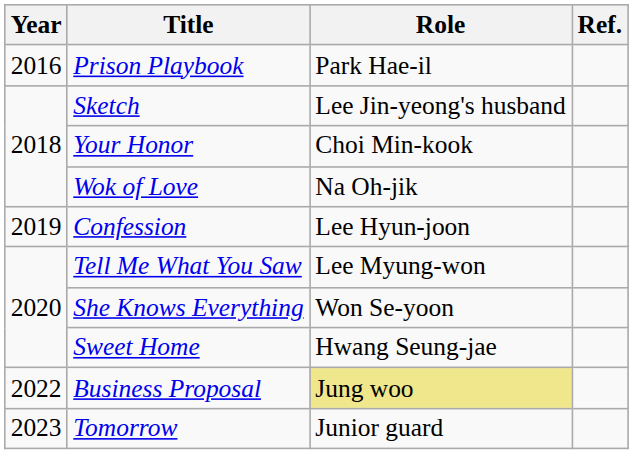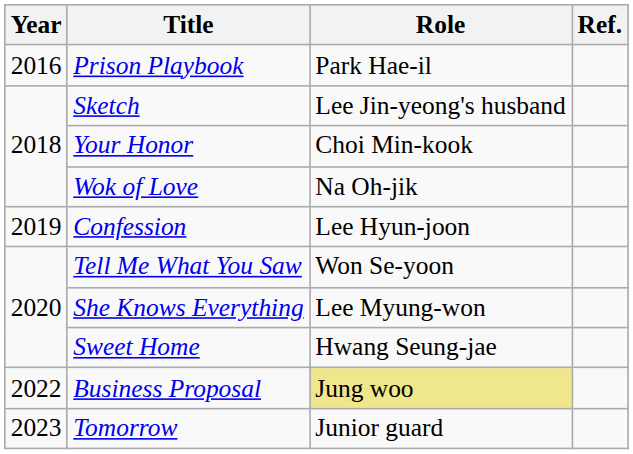 <table class="wikitable">
 <tr>
 <th>Year</th>
 <th>Title</th>
 <th>Role</th>
 <th>Ref.</th>
 </tr>
 <tr>
 <td>2016</td>
 <td><em><a href='#'>Prison Playbook</a></em></td>
 <td>Park Hae-il</td>
 <td></td>
 </tr>
 <tr>
 <td rowspan="3">2018</td>
 <td><em><a href='#'>Sketch</a></em></td>
 <td>Lee Jin-yeong's husband</td>
 <td></td>
 </tr>
 <tr>
 <td><em><a href='#'>Your Honor</a></em></td>
 <td>Choi Min-kook</td>
 <td></td>
 </tr>
 <tr>
 <td><em><a href='#'>Wok of Love</a></em></td>
 <td>Na Oh-jik</td>
 <td></td>
 </tr>
 <tr>
 <td>2019</td>
 <td><em><a href='#'>Confession</a></em></td>
 <td>Lee Hyun-joon</td>
 <td></td>
 </tr>
 <tr>
 <td rowspan="3">2020</td>
 <td><em><a href='#'>Tell Me What You Saw</a></em></td>
-<td>Lee Myung-won</td>
+<td>Won Se-yoon</td>
 <td></td>
 </tr>
 <tr>
 <td><em><a href='#'>She Knows Everything</a></em></td>
-<td>Won Se-yoon</td>
+<td>Lee Myung-won</td>
 <td></td>
 </tr>
 <tr>
 <td><em><a href='#'>Sweet Home</a></em></td>
 <td>Hwang Seung-jae</td>
 <td></td>
 </tr>
 <tr>
 <td>2022</td>
 <td><em><a href='#'>Business Proposal</a></em></td>
 <td style="background: khaki;">Jung woo</td>
 <td></td>
 </tr>
 <tr>
 <td>2023</td>
 <td><em><a href='#'>Tomorrow</a></em></td>
 <td>Junior guard</td>
 <td></td>
 </tr>
 </table>
